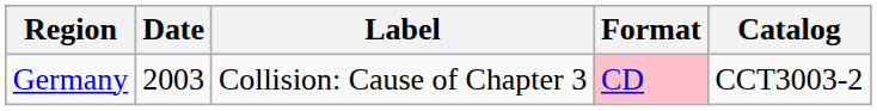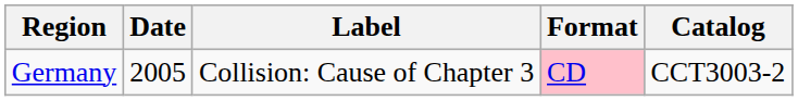 <table class="wikitable">
 <tr>
 <th>Region</th>
 <th>Date</th>
 <th>Label</th>
 <th>Format</th>
 <th>Catalog</th>
 </tr>
 <tr>
 <td><a href='#'>Germany</a></td>
-<td>2003</td>
+<td>2005</td>
 <td>Collision: Cause of Chapter 3</td>
 <td style="background: pink;"><a href='#'>CD</a></td>
 <td>CCT3003-2</td>
 </tr>
 </table>
